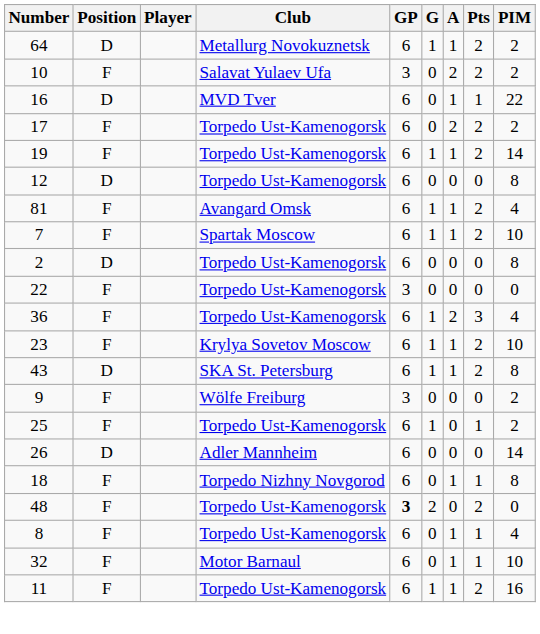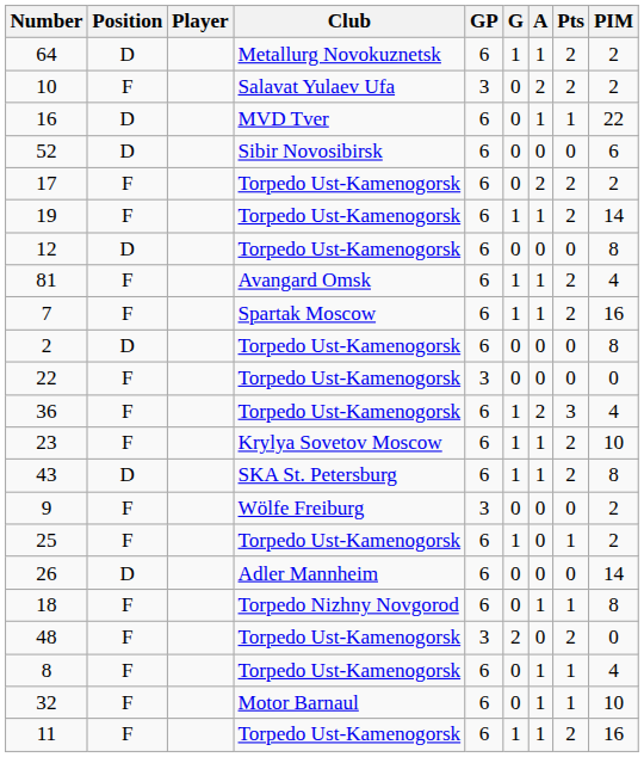 <table class="wikitable sortable" style="text-align:center; padding:4px; border-spacing=0;">
 <tr>
 <th>Number</th>
 <th>Position</th>
 <th>Player</th>
 <th>Club</th>
 <th>GP</th>
 <th>G</th>
 <th>A</th>
 <th>Pts</th>
 <th>PIM</th>
 </tr>
 <tr>
 <td>64</td>
 <td>D</td>
 <td align=left></td>
 <td align=left><a href='#'>Metallurg Novokuznetsk</a></td>
 <td>6</td>
 <td>1</td>
 <td>1</td>
 <td>2</td>
 <td>2</td>
 </tr>
 <tr>
 <td>10</td>
 <td>F</td>
 <td align=left></td>
 <td align=left><a href='#'>Salavat Yulaev Ufa</a></td>
 <td>3</td>
 <td>0</td>
 <td>2</td>
 <td>2</td>
 <td>2</td>
 </tr>
 <tr>
 <td>16</td>
 <td>D</td>
 <td align=left></td>
 <td align=left><a href='#'>MVD Tver</a></td>
 <td>6</td>
 <td>0</td>
 <td>1</td>
 <td>1</td>
 <td>22</td>
+</tr>
+<tr>
+<td>52</td>
+<td>D</td>
+<td align=left></td>
+<td align=left><a href='#'>Sibir Novosibirsk</a></td>
+<td>6</td>
+<td>0</td>
+<td>0</td>
+<td>0</td>
+<td>6</td>
 </tr>
 <tr>
 <td>17</td>
 <td>F</td>
 <td align=left></td>
 <td align=left><a href='#'>Torpedo Ust-Kamenogorsk</a></td>
 <td>6</td>
 <td>0</td>
 <td>2</td>
 <td>2</td>
 <td>2</td>
 </tr>
 <tr>
 <td>19</td>
 <td>F</td>
 <td align=left></td>
 <td align=left><a href='#'>Torpedo Ust-Kamenogorsk</a></td>
 <td>6</td>
 <td>1</td>
 <td>1</td>
 <td>2</td>
 <td>14</td>
 </tr>
 <tr>
 <td>12</td>
 <td>D</td>
 <td align=left></td>
 <td align=left><a href='#'>Torpedo Ust-Kamenogorsk</a></td>
 <td>6</td>
 <td>0</td>
 <td>0</td>
 <td>0</td>
 <td>8</td>
 </tr>
 <tr>
 <td>81</td>
 <td>F</td>
 <td align=left></td>
 <td align=left><a href='#'>Avangard Omsk</a></td>
 <td>6</td>
 <td>1</td>
 <td>1</td>
 <td>2</td>
 <td>4</td>
 </tr>
 <tr>
 <td>7</td>
 <td>F</td>
 <td align=left></td>
 <td align=left><a href='#'>Spartak Moscow</a></td>
 <td>6</td>
 <td>1</td>
 <td>1</td>
 <td>2</td>
-<td>10</td>
+<td>16</td>
 </tr>
 <tr>
 <td>2</td>
 <td>D</td>
 <td align=left></td>
 <td align=left><a href='#'>Torpedo Ust-Kamenogorsk</a></td>
 <td>6</td>
 <td>0</td>
 <td>0</td>
 <td>0</td>
 <td>8</td>
 </tr>
 <tr>
 <td>22</td>
 <td>F</td>
 <td align=left></td>
 <td align=left><a href='#'>Torpedo Ust-Kamenogorsk</a></td>
 <td>3</td>
 <td>0</td>
 <td>0</td>
 <td>0</td>
 <td>0</td>
 </tr>
 <tr>
 <td>36</td>
 <td>F</td>
 <td align=left></td>
 <td align=left><a href='#'>Torpedo Ust-Kamenogorsk</a></td>
 <td>6</td>
 <td>1</td>
 <td>2</td>
 <td>3</td>
 <td>4</td>
 </tr>
 <tr>
 <td>23</td>
 <td>F</td>
 <td align=left></td>
 <td align=left><a href='#'>Krylya Sovetov Moscow</a></td>
 <td>6</td>
 <td>1</td>
 <td>1</td>
 <td>2</td>
 <td>10</td>
 </tr>
 <tr>
 <td>43</td>
 <td>D</td>
 <td align=left></td>
 <td align=left><a href='#'>SKA St. Petersburg</a></td>
 <td>6</td>
 <td>1</td>
 <td>1</td>
 <td>2</td>
 <td>8</td>
 </tr>
 <tr>
 <td>9</td>
 <td>F</td>
 <td align=left></td>
 <td align=left><a href='#'>Wölfe Freiburg</a></td>
 <td>3</td>
 <td>0</td>
 <td>0</td>
 <td>0</td>
 <td>2</td>
 </tr>
 <tr>
 <td>25</td>
 <td>F</td>
 <td align=left></td>
 <td align=left><a href='#'>Torpedo Ust-Kamenogorsk</a></td>
 <td>6</td>
 <td>1</td>
 <td>0</td>
 <td>1</td>
 <td>2</td>
 </tr>
 <tr>
 <td>26</td>
 <td>D</td>
 <td align=left></td>
 <td align=left><a href='#'>Adler Mannheim</a></td>
 <td>6</td>
 <td>0</td>
 <td>0</td>
 <td>0</td>
 <td>14</td>
 </tr>
 <tr>
 <td>18</td>
 <td>F</td>
 <td align=left></td>
 <td align=left><a href='#'>Torpedo Nizhny Novgorod</a></td>
 <td>6</td>
 <td>0</td>
 <td>1</td>
 <td>1</td>
 <td>8</td>
 </tr>
 <tr>
 <td>48</td>
 <td>F</td>
 <td align=left></td>
 <td align=left><a href='#'>Torpedo Ust-Kamenogorsk</a></td>
-<td><strong>3</strong></td>
+<td>3</td>
 <td>2</td>
 <td>0</td>
 <td>2</td>
 <td>0</td>
 </tr>
 <tr>
 <td>8</td>
 <td>F</td>
 <td align=left></td>
 <td align=left><a href='#'>Torpedo Ust-Kamenogorsk</a></td>
 <td>6</td>
 <td>0</td>
 <td>1</td>
 <td>1</td>
 <td>4</td>
 </tr>
 <tr>
 <td>32</td>
 <td>F</td>
 <td align=left></td>
 <td align=left><a href='#'>Motor Barnaul</a></td>
 <td>6</td>
 <td>0</td>
 <td>1</td>
 <td>1</td>
 <td>10</td>
 </tr>
 <tr>
 <td>11</td>
 <td>F</td>
 <td align=left></td>
 <td align=left><a href='#'>Torpedo Ust-Kamenogorsk</a></td>
 <td>6</td>
 <td>1</td>
 <td>1</td>
 <td>2</td>
 <td>16</td>
 </tr>
 </table>
